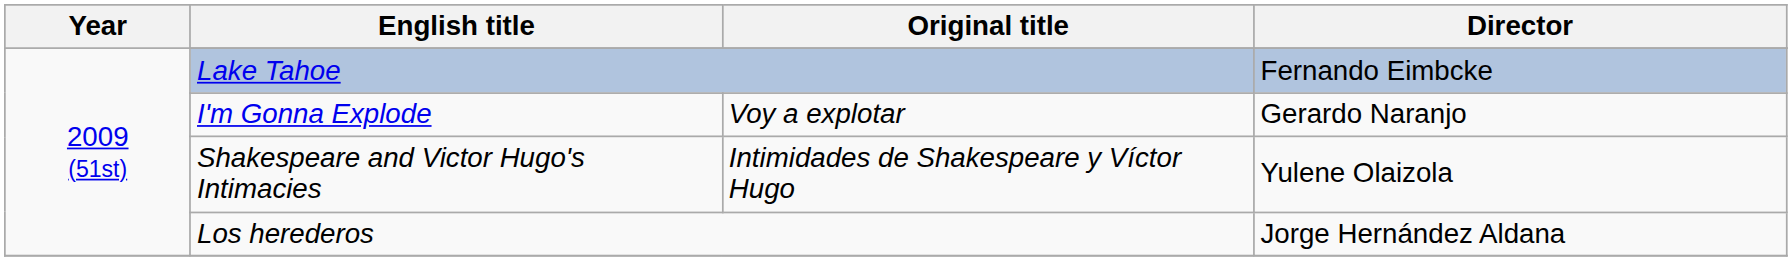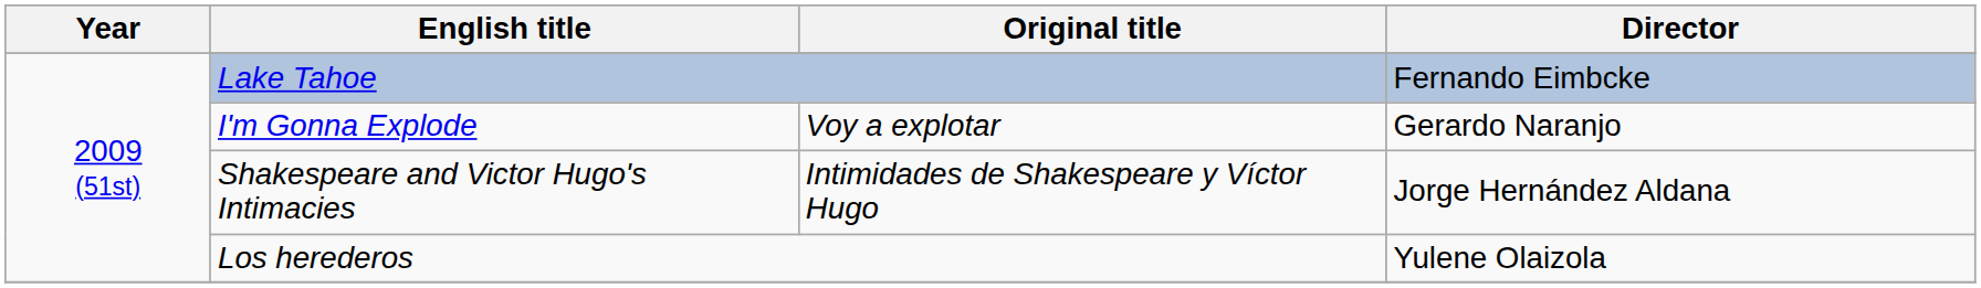 <table class="wikitable">
 <tr>
 <th width="100"><strong>Year</strong></th>
 <th width="300"><strong>English title</strong></th>
 <th width="300"><strong>Original title</strong></th>
 <th width="300"><strong>Director</strong></th>
 </tr>
 <tr>
 <td rowspan="5" style="text-align:center;"><a href='#'>2009</a><br><small><a href='#'>(51st)</a></small></td>
 </tr>
 <tr style="background:#B0C4DE;">
 <td colspan="2"><em><a href='#'>Lake Tahoe</a></em></td>
 <td>Fernando Eimbcke</td>
 </tr>
 <tr>
 <td><em><a href='#'>I'm Gonna Explode</a></em></td>
 <td><em>Voy a explotar</em></td>
 <td>Gerardo Naranjo</td>
 </tr>
 <tr>
 <td><em>Shakespeare and Victor Hugo's Intimacies</em></td>
 <td><em>Intimidades de Shakespeare y Víctor Hugo</em></td>
-<td>Yulene Olaizola</td>
+<td>Jorge Hernández Aldana</td>
 </tr>
 <tr>
 <td colspan="2"><em>Los herederos</em></td>
-<td>Jorge Hernández Aldana</td>
+<td>Yulene Olaizola</td>
 </tr>
 <tr>
 </tr>
 </table>
